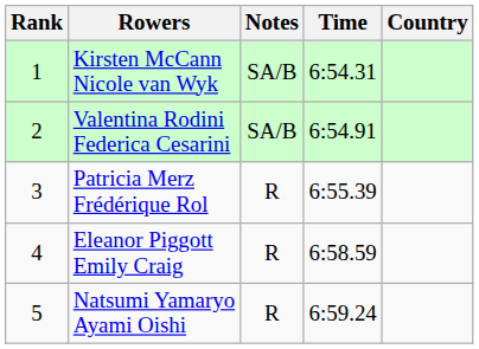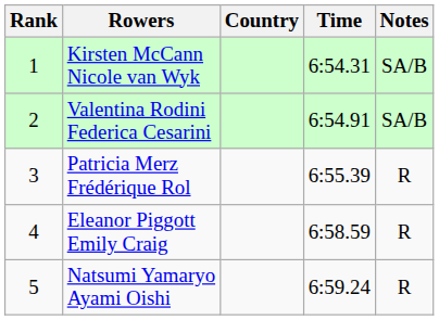 <table class="wikitable" style="text-align:center">
 <tr>
 <th>Rank</th>
 <th>Rowers</th>
+<th>Country</th>
+<th>Time</th>
 <th>Notes</th>
-<th>Time</th>
-<th>Country</th>
 </tr>
 <tr bgcolor=ccffcc>
 <td>1</td>
 <td align="left"><a href='#'>Kirsten McCann</a><br><a href='#'>Nicole van Wyk</a></td>
+<td align="left"></td>
+<td>6:54.31</td>
 <td>SA/B</td>
-<td>6:54.31</td>
-<td align="left"></td>
 </tr>
 <tr bgcolor=ccffcc>
 <td>2</td>
 <td align="left"><a href='#'>Valentina Rodini</a><br><a href='#'>Federica Cesarini</a></td>
+<td align="left"></td>
+<td>6:54.91</td>
 <td>SA/B</td>
-<td>6:54.91</td>
-<td align="left"></td>
 </tr>
 <tr>
 <td>3</td>
 <td align="left"><a href='#'>Patricia Merz</a><br><a href='#'>Frédérique Rol</a></td>
+<td align="left"></td>
+<td>6:55.39</td>
 <td>R</td>
-<td>6:55.39</td>
-<td align="left"></td>
 </tr>
 <tr>
 <td>4</td>
 <td align="left"><a href='#'>Eleanor Piggott</a><br><a href='#'>Emily Craig</a></td>
+<td align="left"></td>
+<td>6:58.59</td>
 <td>R</td>
-<td>6:58.59</td>
-<td align="left"></td>
 </tr>
 <tr>
 <td>5</td>
 <td align="left"><a href='#'>Natsumi Yamaryo</a><br><a href='#'>Ayami Oishi</a></td>
+<td align="left"></td>
+<td>6:59.24</td>
 <td>R</td>
-<td>6:59.24</td>
-<td align="left"></td>
 </tr>
 </table>
